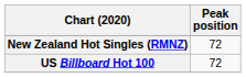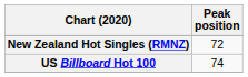 <table class="wikitable sortable plainrowheaders" style="text-align:center">
 <tr>
 <th scope="col">Chart (2020)</th>
 <th scope="col">Peak<br>position</th>
 </tr>
 <tr>
 </tr>
 <tr>
 </tr>
 <tr>
 <th scope="row">New Zealand Hot Singles (<a href='#'>RMNZ</a>)</th>
 <td>72</td>
 </tr>
 <tr>
 <th scope="row">US <a href='#'><em>Billboard</em> Hot 100</a></th>
-<td>72</td>
+<td>74</td>
 </tr>
 <tr>
 </tr>
 </table>
